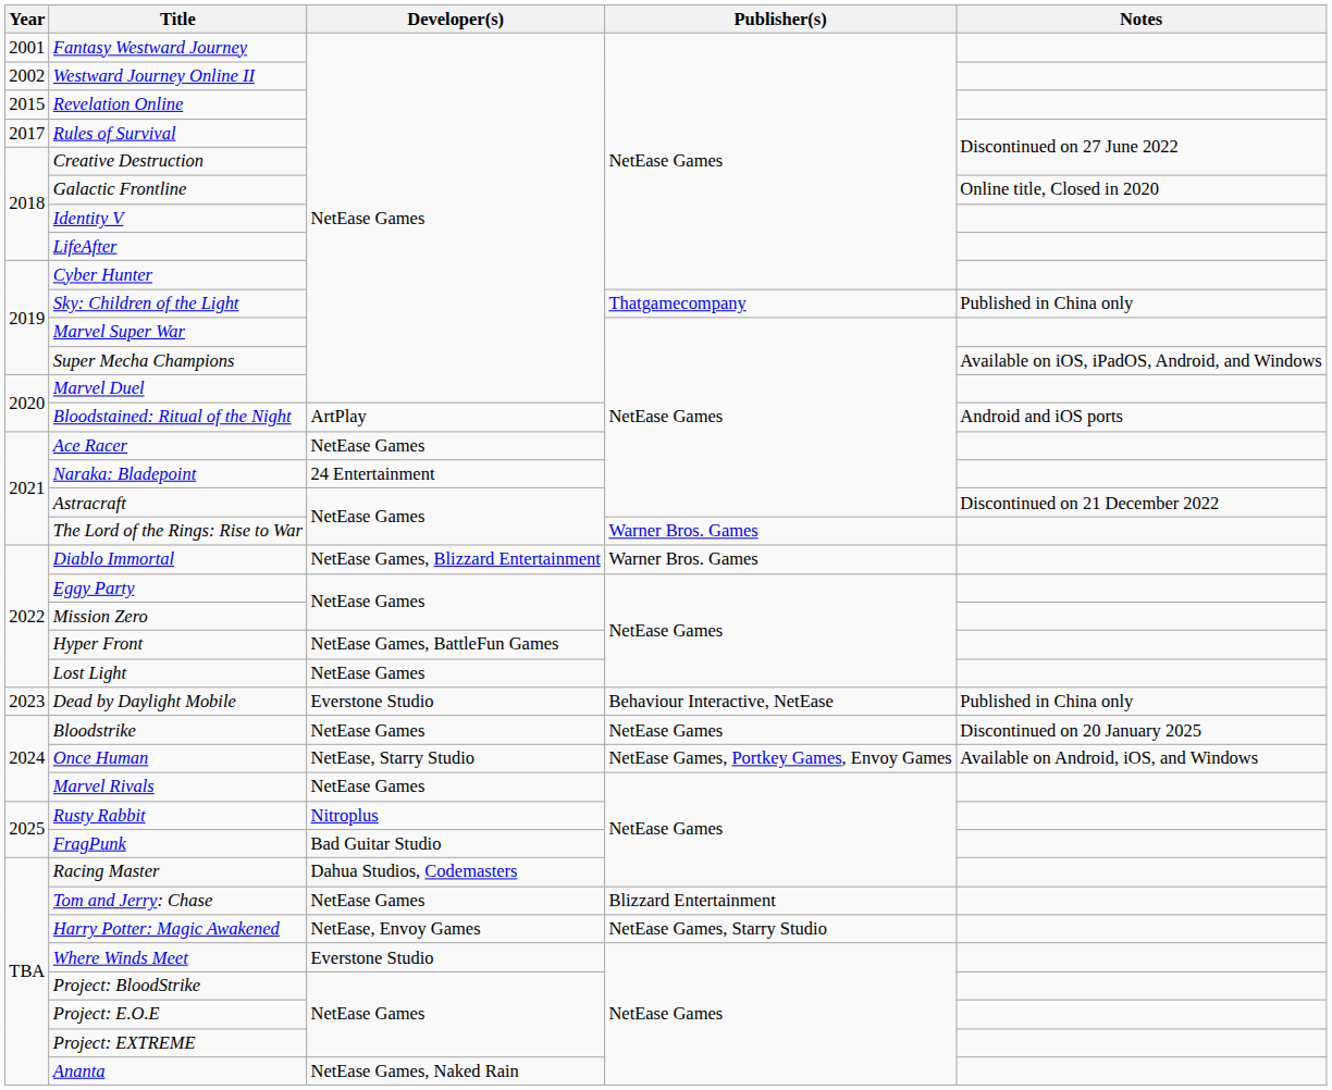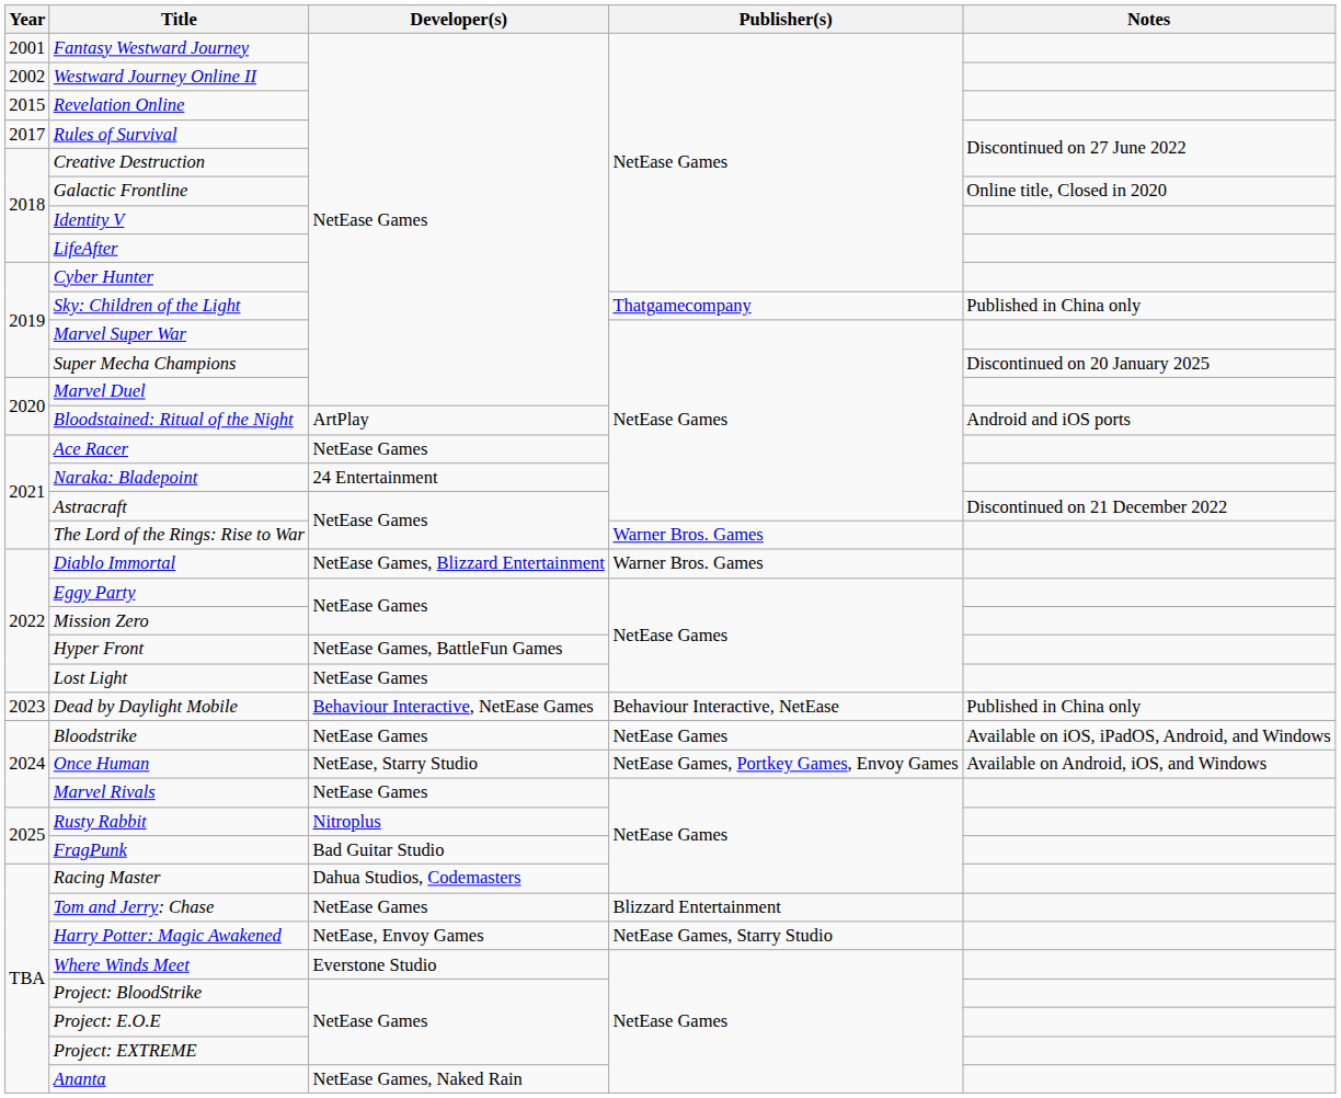 <table class="wikitable">
 <tr>
 <th scope="col">Year</th>
 <th scope="col">Title</th>
 <th scope="col">Developer(s)</th>
 <th scope="col">Publisher(s)</th>
 <th scope="col">Notes</th>
 </tr>
 <tr>
 <td>2001</td>
 <td><em><a href='#'>Fantasy Westward Journey</a></em></td>
 <td rowspan="13">NetEase Games</td>
 <td rowspan="9">NetEase Games</td>
 <td></td>
 </tr>
 <tr>
 <td>2002</td>
 <td><em><a href='#'>Westward Journey Online II</a></em></td>
 <td></td>
 </tr>
 <tr>
 <td>2015</td>
 <td><em><a href='#'>Revelation Online</a></em></td>
 <td></td>
 </tr>
 <tr>
 <td>2017</td>
 <td><em><a href='#'>Rules of Survival</a></em></td>
 <td rowspan="2">Discontinued on 27 June 2022</td>
 </tr>
 <tr>
 <td rowspan="4">2018</td>
 <td><em>Creative Destruction</em></td>
 </tr>
 <tr>
 <td><em>Galactic Frontline</em></td>
 <td>Online title, Closed in 2020</td>
 </tr>
 <tr>
 <td><em><a href='#'>Identity V</a></em></td>
 <td></td>
 </tr>
 <tr>
 <td><em><a href='#'>LifeAfter</a></em></td>
 <td></td>
 </tr>
 <tr>
 <td rowspan="4">2019</td>
 <td><em><a href='#'>Cyber Hunter</a></em></td>
 <td></td>
 </tr>
 <tr>
 <td><em><a href='#'>Sky: Children of the Light</a></em></td>
 <td><a href='#'>Thatgamecompany</a></td>
 <td>Published in China only</td>
 </tr>
 <tr>
 <td><em><a href='#'>Marvel Super War</a></em></td>
 <td rowspan="7">NetEase Games</td>
 <td></td>
 </tr>
 <tr>
 <td><em>Super Mecha Champions</em></td>
-<td>Available on iOS, iPadOS, Android, and Windows</td>
+<td>Discontinued on 20 January 2025</td>
 </tr>
 <tr>
 <td rowspan="2">2020</td>
 <td><em><a href='#'>Marvel Duel</a></em></td>
 <td></td>
 </tr>
 <tr>
 <td><em><a href='#'>Bloodstained: Ritual of the Night</a></em></td>
 <td>ArtPlay</td>
 <td>Android and iOS ports</td>
 </tr>
 <tr>
 <td rowspan="4">2021</td>
 <td><em><a href='#'>Ace Racer</a></em></td>
 <td>NetEase Games</td>
 <td></td>
 </tr>
 <tr>
 <td><em><a href='#'>Naraka: Bladepoint</a></em></td>
 <td>24 Entertainment</td>
 <td></td>
 </tr>
 <tr>
 <td><em>Astracraft</em></td>
 <td rowspan="2">NetEase Games</td>
 <td>Discontinued on 21 December 2022</td>
 </tr>
 <tr>
 <td><em>The Lord of the Rings: Rise to War</em></td>
 <td><a href='#'>Warner Bros. Games</a></td>
 <td></td>
 </tr>
 <tr>
 <td rowspan="5">2022</td>
 <td><em><a href='#'>Diablo Immortal</a></em></td>
 <td>NetEase Games, <a href='#'>Blizzard Entertainment</a></td>
 <td>Warner Bros. Games</td>
 <td></td>
 </tr>
 <tr>
 <td><em><a href='#'>Eggy Party</a></em></td>
 <td rowspan="2">NetEase Games</td>
 <td rowspan="4">NetEase Games</td>
 <td></td>
 </tr>
 <tr>
 <td><em>Mission Zero</em></td>
 <td></td>
 </tr>
 <tr>
 <td><em>Hyper Front</em></td>
 <td>NetEase Games, BattleFun Games</td>
 <td></td>
 </tr>
 <tr>
 <td><em>Lost Light</em></td>
 <td>NetEase Games</td>
 <td></td>
 </tr>
 <tr>
 <td>2023</td>
 <td><em>Dead by Daylight Mobile</em></td>
-<td>Everstone Studio</td>
+<td><a href='#'>Behaviour Interactive</a>, NetEase Games</td>
 <td>Behaviour Interactive, NetEase</td>
 <td>Published in China only</td>
 </tr>
 <tr>
 <td rowspan="3">2024</td>
 <td><em>Bloodstrike</em></td>
 <td>NetEase Games</td>
 <td>NetEase Games</td>
-<td>Discontinued on 20 January 2025</td>
+<td>Available on iOS, iPadOS, Android, and Windows</td>
 </tr>
 <tr>
 <td><em><a href='#'>Once Human</a></em></td>
 <td>NetEase, Starry Studio</td>
 <td>NetEase Games, <a href='#'>Portkey Games</a>, Envoy Games</td>
 <td>Available on Android, iOS, and Windows</td>
 </tr>
 <tr>
 <td><em><a href='#'>Marvel Rivals</a></em></td>
 <td>NetEase Games</td>
 <td rowspan="4">NetEase Games</td>
 <td></td>
 </tr>
 <tr>
 <td rowspan="2">2025</td>
 <td><em><a href='#'>Rusty Rabbit</a></em></td>
 <td><a href='#'>Nitroplus</a></td>
 <td></td>
 </tr>
 <tr>
 <td><em><a href='#'>FragPunk</a></em></td>
 <td>Bad Guitar Studio</td>
 <td></td>
 </tr>
 <tr>
 <td rowspan="8">TBA</td>
 <td><em>Racing Master</em></td>
 <td>Dahua Studios, <a href='#'>Codemasters</a></td>
 <td></td>
 </tr>
 <tr>
 <td><em><a href='#'>Tom and Jerry</a>: Chase</em></td>
 <td>NetEase Games</td>
 <td>Blizzard Entertainment</td>
 <td></td>
 </tr>
 <tr>
 <td><em><a href='#'>Harry Potter: Magic Awakened</a></em></td>
 <td>NetEase, Envoy Games</td>
 <td>NetEase Games, Starry Studio</td>
 <td></td>
 </tr>
 <tr>
 <td><em><a href='#'>Where Winds Meet</a></em></td>
 <td>Everstone Studio</td>
 <td rowspan="5">NetEase Games</td>
 <td></td>
 </tr>
 <tr>
 <td><em>Project: BloodStrike</em></td>
 <td rowspan="3">NetEase Games</td>
 <td></td>
 </tr>
 <tr>
 <td><em>Project: E.O.E</em></td>
 <td></td>
 </tr>
 <tr>
 <td><em>Project: EXTREME</em></td>
 <td></td>
 </tr>
 <tr>
 <td><em><a href='#'>Ananta</a></em></td>
 <td>NetEase Games, Naked Rain</td>
 <td></td>
 </tr>
 </table>
